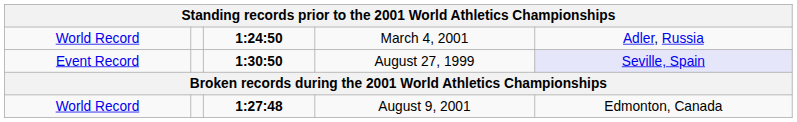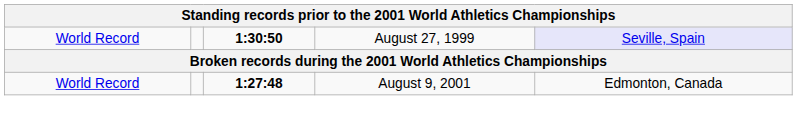 <table class="wikitable" style=" text-align:center; font-size:110%;" width="80%">
 <tr>
 <th colspan="5">Standing records prior to the 2001 World Athletics Championships</th>
 </tr>
 <tr>
 <td><a href='#'>World Record</a></td>
-<td></td>
-<td><strong>1:24:50</strong></td>
-<td>March 4, 2001</td>
-<td> <a href='#'>Adler</a>, <a href='#'>Russia</a></td>
-</tr>
-<tr>
-<td><a href='#'>Event Record</a></td>
 <td></td>
 <td><strong>1:30:50</strong></td>
 <td>August 27, 1999</td>
 <td style="background: lavender;"> <a href='#'>Seville, Spain</a></td>
 </tr>
 <tr>
 <th colspan="5">Broken records during the 2001 World Athletics Championships</th>
 </tr>
 <tr>
 <td><a href='#'>World Record</a></td>
 <td></td>
 <td><strong>1:27:48</strong></td>
 <td>August 9, 2001</td>
 <td> Edmonton,  Canada</td>
 </tr>
 </table>
